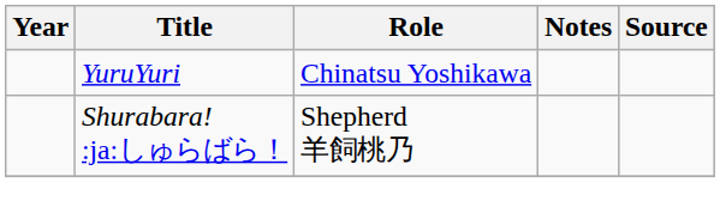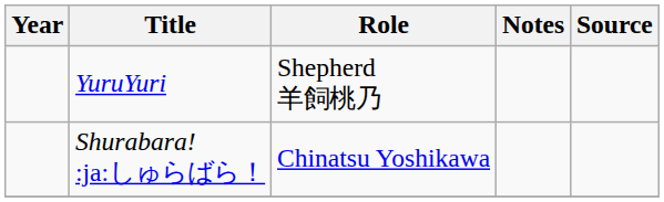 <table class="wikitable sortable plainrowheaders">
 <tr>
 <th>Year</th>
 <th>Title</th>
 <th>Role</th>
 <th class="unsortable">Notes</th>
 <th class="unsortable">Source</th>
 </tr>
 <tr>
 <td></td>
 <td><em><a href='#'>YuruYuri</a></em></td>
-<td><a href='#'>Chinatsu Yoshikawa</a></td>
+<td>Shepherd<br>羊飼桃乃</td>
 <td></td>
 <td></td>
 </tr>
 <tr>
 <td></td>
 <td><em>Shurabara!</em><br><a href='#'>:ja:しゅらばら！</a></td>
-<td>Shepherd<br>羊飼桃乃</td>
+<td><a href='#'>Chinatsu Yoshikawa</a></td>
 <td></td>
 <td></td>
 </tr>
 <tr>
 </tr>
 </table>
